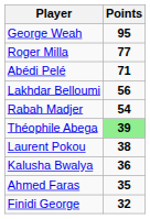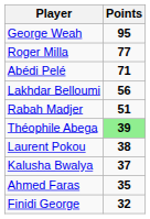 <table class="wikitable" style="text-align: center">
 <tr>
 <th>Player</th>
 <th>Points</th>
 </tr>
 <tr>
 <td align=left> <a href='#'>George Weah</a></td>
 <td><strong>95</strong></td>
 </tr>
 <tr>
 <td align=left> <a href='#'>Roger Milla</a></td>
 <td><strong>77</strong></td>
 </tr>
 <tr>
 <td align=left> <a href='#'>Abédi Pelé</a></td>
 <td><strong>71</strong></td>
 </tr>
 <tr>
 <td align=left> <a href='#'>Lakhdar Belloumi</a></td>
 <td><strong>56</strong></td>
 </tr>
 <tr>
 <td align=left> <a href='#'>Rabah Madjer</a></td>
-<td><strong>54</strong></td>
+<td><strong>51</strong></td>
 </tr>
 <tr>
 <td align=left> <a href='#'>Théophile Abega</a></td>
 <td style="background: lightgreen;"><strong>39</strong></td>
 </tr>
 <tr>
 <td align=left> <a href='#'>Laurent Pokou</a></td>
 <td><strong>38</strong></td>
 </tr>
 <tr>
 <td align=left> <a href='#'>Kalusha Bwalya</a></td>
-<td><strong>36</strong></td>
+<td><strong>37</strong></td>
 </tr>
 <tr>
 <td align=left> <a href='#'>Ahmed Faras</a></td>
 <td><strong>35</strong></td>
 </tr>
 <tr>
 <td align=left> <a href='#'>Finidi George</a></td>
 <td><strong>32</strong></td>
 </tr>
 </table>
